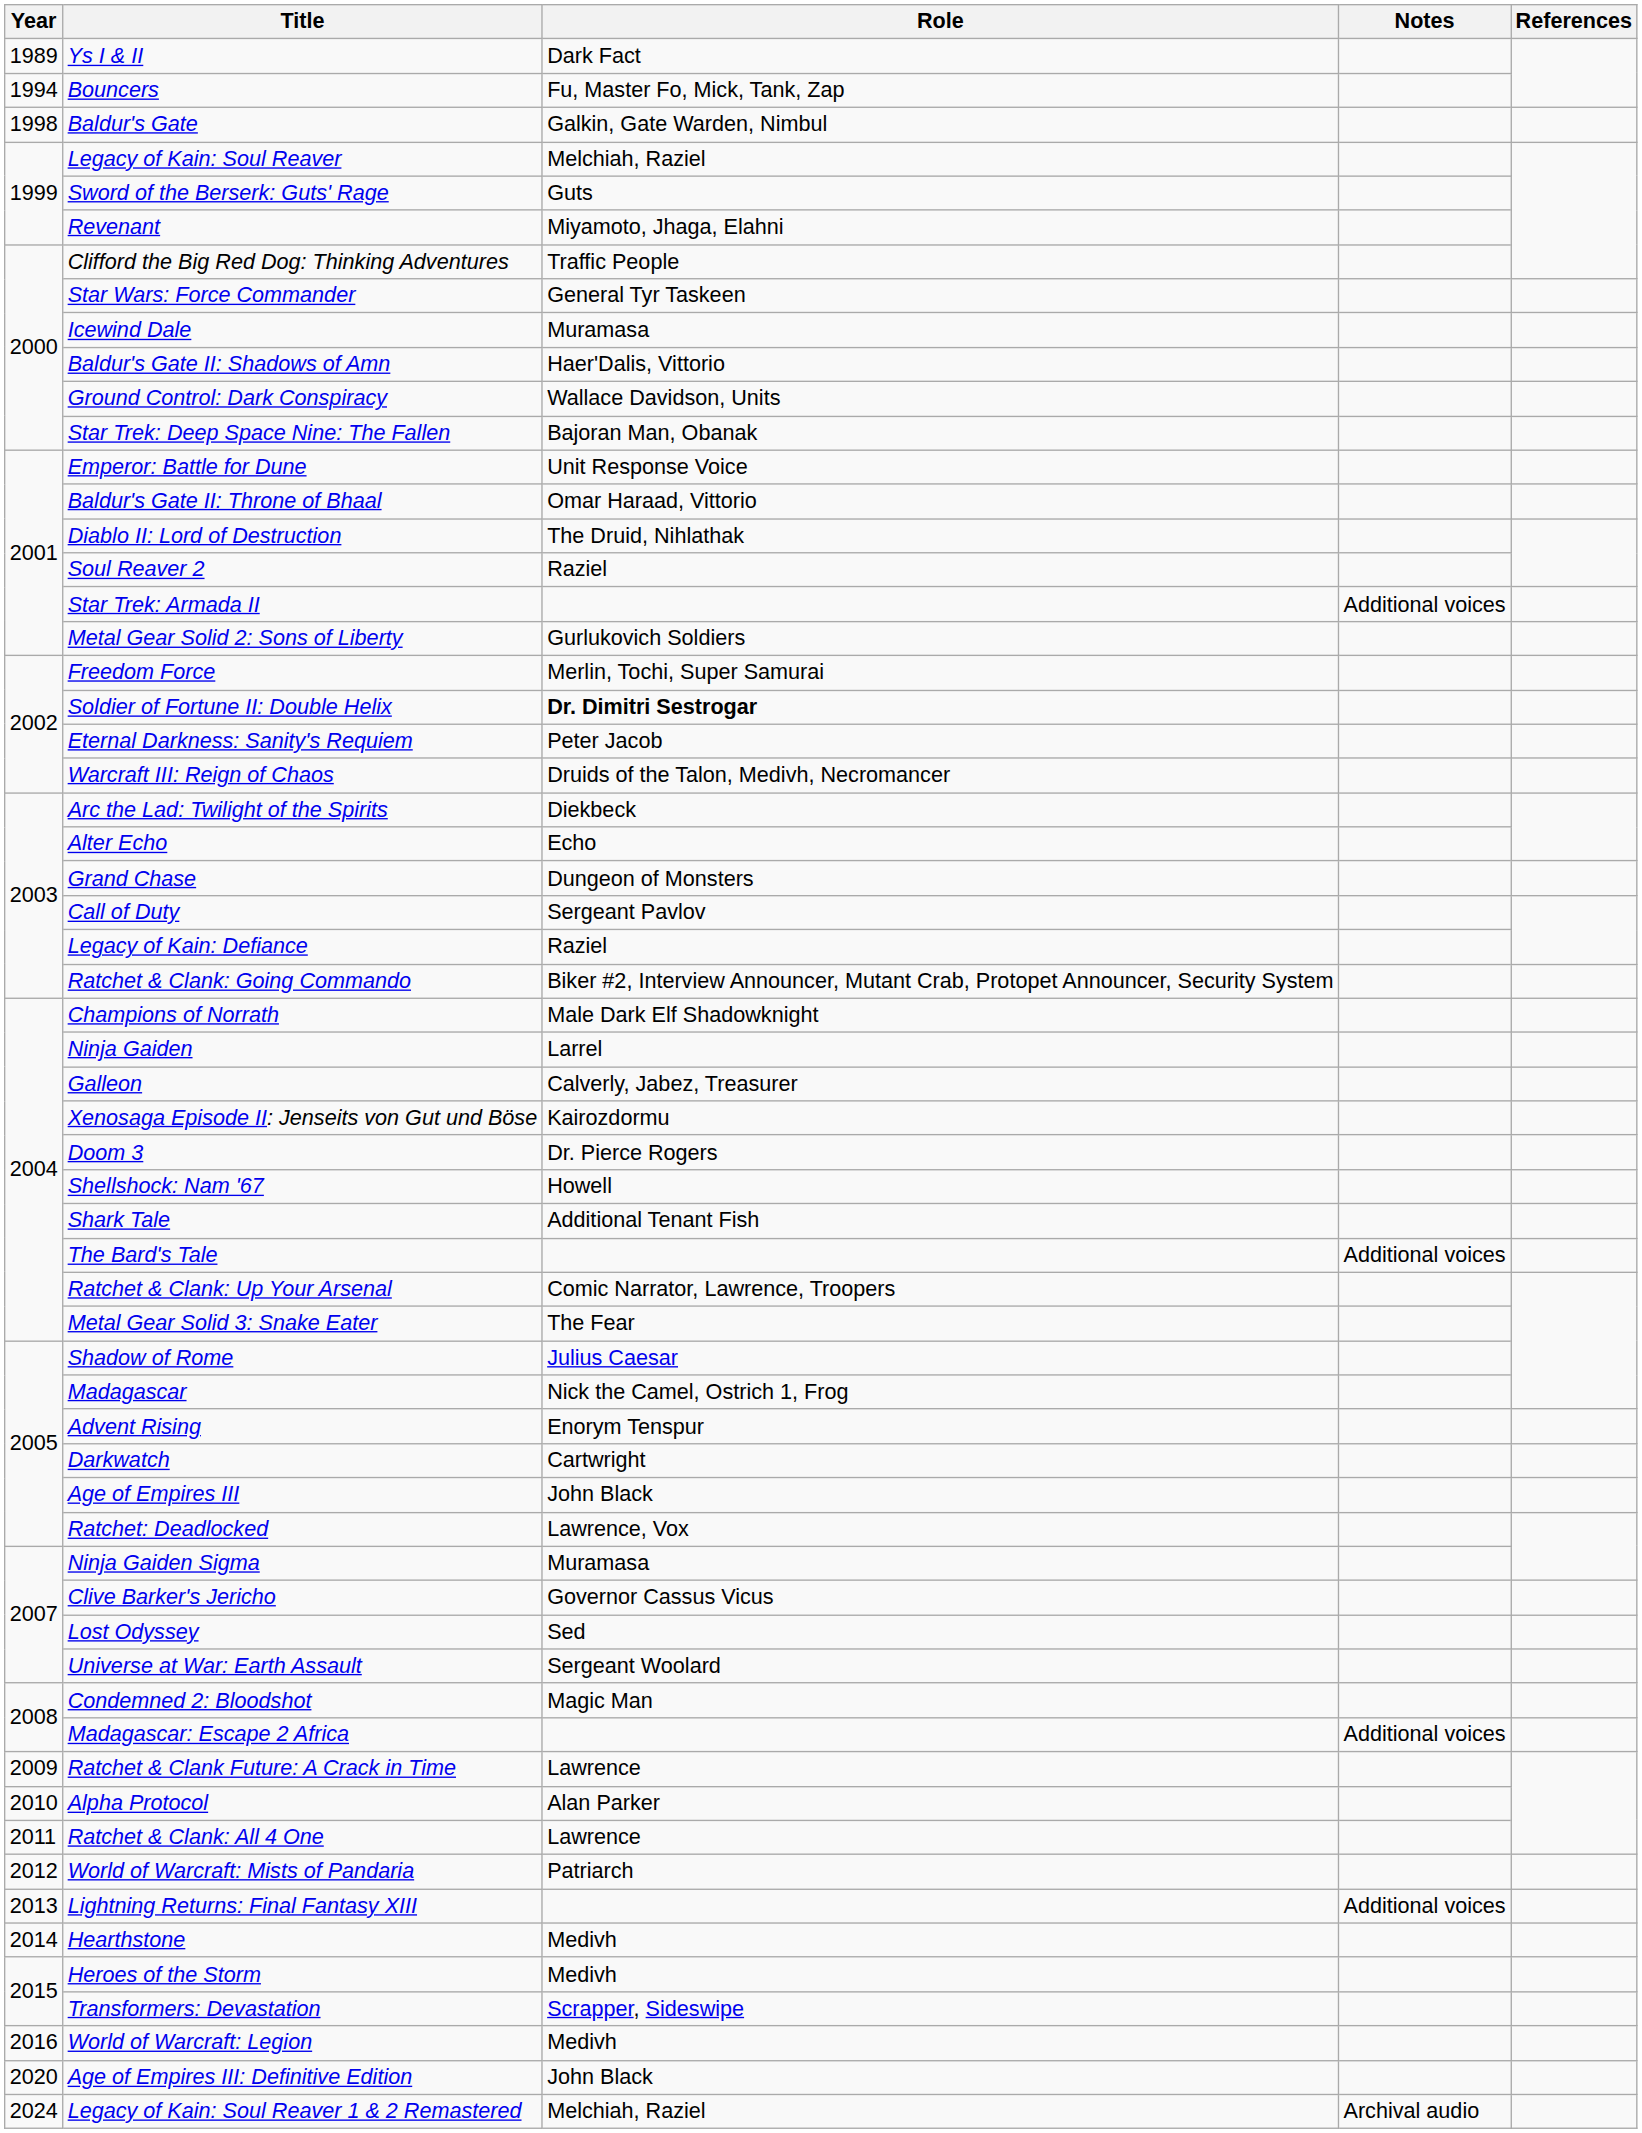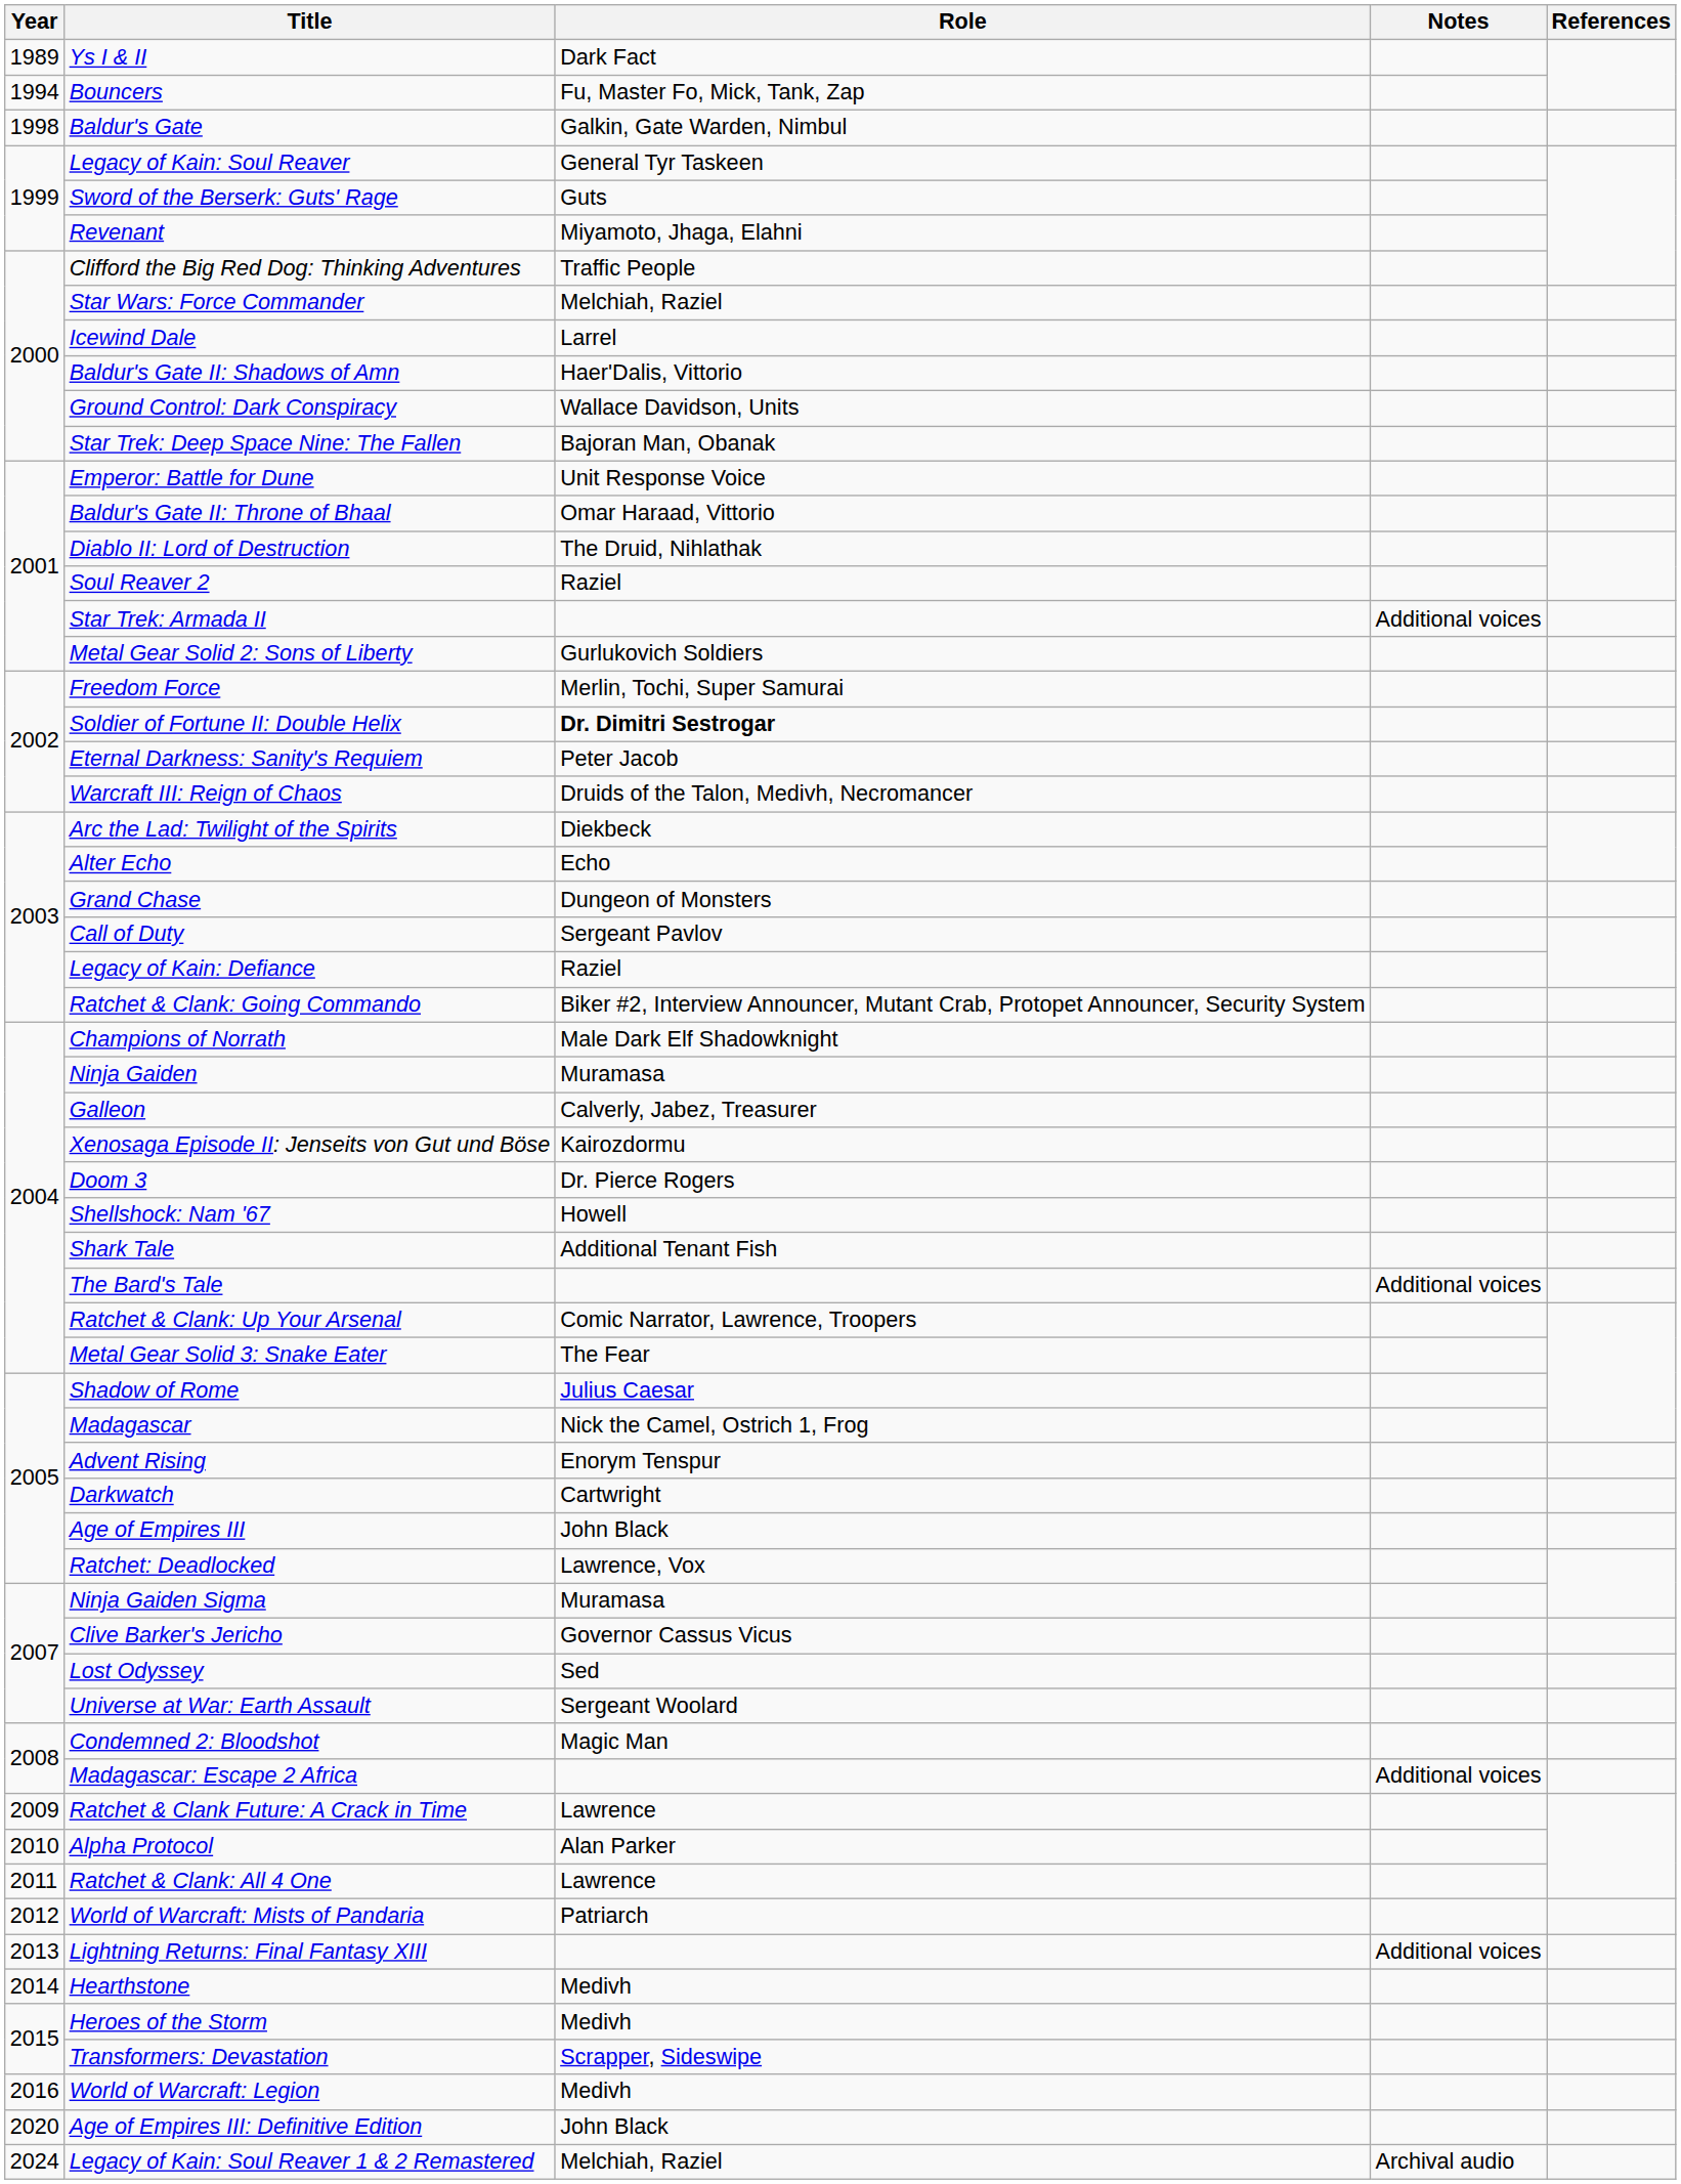 <table class="wikitable sortable">
 <tr>
 <th>Year</th>
 <th>Title</th>
 <th>Role</th>
 <th>Notes</th>
 <th>References</th>
 </tr>
 <tr>
 <td>1989</td>
 <td><em><a href='#'>Ys I & II</a></em></td>
 <td>Dark Fact</td>
 <td></td>
 <td rowspan="2"></td>
 </tr>
 <tr>
 <td>1994</td>
 <td><em><a href='#'>Bouncers</a></em></td>
 <td>Fu, Master Fo, Mick, Tank, Zap</td>
 <td></td>
 </tr>
 <tr>
 <td>1998</td>
 <td><em><a href='#'>Baldur's Gate</a></em></td>
 <td>Galkin, Gate Warden, Nimbul</td>
 <td></td>
 <td></td>
 </tr>
 <tr>
 <td rowspan="3">1999</td>
 <td><em><a href='#'>Legacy of Kain: Soul Reaver</a></em></td>
-<td>Melchiah, Raziel</td>
+<td>General Tyr Taskeen</td>
 <td></td>
 <td rowspan="4"></td>
 </tr>
 <tr>
 <td><em><a href='#'>Sword of the Berserk: Guts' Rage</a></em></td>
 <td>Guts</td>
 <td></td>
 </tr>
 <tr>
 <td><em><a href='#'>Revenant</a></em></td>
 <td>Miyamoto, Jhaga, Elahni</td>
 <td></td>
 </tr>
 <tr>
 <td rowspan="6">2000</td>
 <td><em>Clifford the Big Red Dog: Thinking Adventures</em></td>
 <td>Traffic People</td>
 <td></td>
 </tr>
 <tr>
 <td><em><a href='#'>Star Wars: Force Commander</a></em></td>
-<td>General Tyr Taskeen</td>
+<td>Melchiah, Raziel</td>
 <td></td>
 <td></td>
 </tr>
 <tr>
 <td><em><a href='#'>Icewind Dale</a></em></td>
-<td>Muramasa</td>
+<td>Larrel</td>
 <td></td>
 <td></td>
 </tr>
 <tr>
 <td><em><a href='#'>Baldur's Gate II: Shadows of Amn</a></em></td>
 <td>Haer'Dalis, Vittorio</td>
 <td></td>
 <td></td>
 </tr>
 <tr>
 <td><em><a href='#'>Ground Control: Dark Conspiracy</a></em></td>
 <td>Wallace Davidson, Units</td>
 <td></td>
 <td></td>
 </tr>
 <tr>
 <td><em><a href='#'>Star Trek: Deep Space Nine: The Fallen</a></em></td>
 <td>Bajoran Man, Obanak</td>
 <td></td>
 <td></td>
 </tr>
 <tr>
 <td rowspan="6">2001</td>
 <td><em><a href='#'>Emperor: Battle for Dune</a></em></td>
 <td>Unit Response Voice</td>
 <td></td>
 <td></td>
 </tr>
 <tr>
 <td><em><a href='#'>Baldur's Gate II: Throne of Bhaal</a></em></td>
 <td>Omar Haraad, Vittorio</td>
 <td></td>
 <td></td>
 </tr>
 <tr>
 <td><em><a href='#'>Diablo II: Lord of Destruction</a></em></td>
 <td>The Druid, Nihlathak</td>
 <td></td>
 <td rowspan="2"></td>
 </tr>
 <tr>
 <td><em><a href='#'>Soul Reaver 2</a></em></td>
 <td>Raziel</td>
 <td></td>
 </tr>
 <tr>
 <td><em><a href='#'>Star Trek: Armada II</a></em></td>
 <td></td>
 <td>Additional voices</td>
 <td></td>
 </tr>
 <tr>
 <td><em><a href='#'>Metal Gear Solid 2: Sons of Liberty</a></em></td>
 <td>Gurlukovich Soldiers</td>
 <td></td>
 <td></td>
 </tr>
 <tr>
 <td rowspan="4">2002</td>
 <td><em><a href='#'>Freedom Force</a></em></td>
 <td>Merlin, Tochi, Super Samurai</td>
 <td></td>
 <td></td>
 </tr>
 <tr>
 <td><em><a href='#'>Soldier of Fortune II: Double Helix</a></em></td>
 <td><strong>Dr. Dimitri Sestrogar</strong></td>
 <td></td>
 <td></td>
 </tr>
 <tr>
 <td><em><a href='#'>Eternal Darkness: Sanity's Requiem</a></em></td>
 <td>Peter Jacob</td>
 <td></td>
 <td></td>
 </tr>
 <tr>
 <td><em><a href='#'>Warcraft III: Reign of Chaos</a></em></td>
 <td>Druids of the Talon, Medivh, Necromancer</td>
 <td></td>
 <td></td>
 </tr>
 <tr>
 <td rowspan="6">2003</td>
 <td><em><a href='#'>Arc the Lad: Twilight of the Spirits</a></em></td>
 <td>Diekbeck</td>
 <td></td>
 <td rowspan="2"></td>
 </tr>
 <tr>
 <td><em><a href='#'>Alter Echo</a></em></td>
 <td>Echo</td>
 <td></td>
 </tr>
 <tr>
 <td><em><a href='#'>Grand Chase</a></em></td>
 <td>Dungeon of Monsters</td>
 <td></td>
 <td></td>
 </tr>
 <tr>
 <td><em><a href='#'>Call of Duty</a></em></td>
 <td>Sergeant Pavlov</td>
 <td></td>
 <td rowspan="2"></td>
 </tr>
 <tr>
 <td><em><a href='#'>Legacy of Kain: Defiance</a></em></td>
 <td>Raziel</td>
 <td></td>
 </tr>
 <tr>
 <td><em><a href='#'>Ratchet & Clank: Going Commando</a></em></td>
 <td>Biker #2, Interview Announcer, Mutant Crab, Protopet Announcer, Security System</td>
 <td></td>
 <td></td>
 </tr>
 <tr>
 <td rowspan="10">2004</td>
 <td><em><a href='#'>Champions of Norrath</a></em></td>
 <td>Male Dark Elf Shadowknight</td>
 <td></td>
 <td></td>
 </tr>
 <tr>
 <td><em><a href='#'>Ninja Gaiden</a></em></td>
-<td>Larrel</td>
+<td>Muramasa</td>
 <td></td>
 <td></td>
 </tr>
 <tr>
 <td><em><a href='#'>Galleon</a></em></td>
 <td>Calverly, Jabez, Treasurer</td>
 <td></td>
 <td></td>
 </tr>
 <tr>
 <td><em><a href='#'>Xenosaga Episode II</a>: Jenseits von Gut und Böse</em></td>
 <td>Kairozdormu</td>
 <td></td>
 <td></td>
 </tr>
 <tr>
 <td><em><a href='#'>Doom 3</a></em></td>
 <td>Dr. Pierce Rogers</td>
 <td></td>
 <td></td>
 </tr>
 <tr>
 <td><em><a href='#'>Shellshock: Nam '67</a></em></td>
 <td>Howell</td>
 <td></td>
 <td></td>
 </tr>
 <tr>
 <td><em><a href='#'>Shark Tale</a></em></td>
 <td>Additional Tenant Fish</td>
 <td></td>
 <td></td>
 </tr>
 <tr>
 <td><em><a href='#'>The Bard's Tale</a></em></td>
 <td></td>
 <td>Additional voices</td>
 <td></td>
 </tr>
 <tr>
 <td><em><a href='#'>Ratchet & Clank: Up Your Arsenal</a></em></td>
 <td>Comic Narrator, Lawrence, Troopers</td>
 <td></td>
 <td rowspan="4"></td>
 </tr>
 <tr>
 <td><em><a href='#'>Metal Gear Solid 3: Snake Eater</a></em></td>
 <td>The Fear</td>
 <td></td>
 </tr>
 <tr>
 <td rowspan="6">2005</td>
 <td><em><a href='#'>Shadow of Rome</a></em></td>
 <td><a href='#'>Julius Caesar</a></td>
 <td></td>
 </tr>
 <tr>
 <td><em><a href='#'>Madagascar</a></em></td>
 <td>Nick the Camel, Ostrich 1, Frog</td>
 <td></td>
 </tr>
 <tr>
 <td><em><a href='#'>Advent Rising</a></em></td>
 <td>Enorym Tenspur</td>
 <td></td>
 <td></td>
 </tr>
 <tr>
 <td><em><a href='#'>Darkwatch</a></em></td>
 <td>Cartwright</td>
 <td></td>
 <td></td>
 </tr>
 <tr>
 <td><em><a href='#'>Age of Empires III</a></em></td>
 <td>John Black</td>
 <td></td>
 <td></td>
 </tr>
 <tr>
 <td><em><a href='#'>Ratchet: Deadlocked</a></em></td>
 <td>Lawrence, Vox</td>
 <td></td>
 <td rowspan="2"></td>
 </tr>
 <tr>
 <td rowspan="4">2007</td>
 <td><em><a href='#'>Ninja Gaiden Sigma</a></em></td>
 <td>Muramasa</td>
 <td></td>
 </tr>
 <tr>
 <td><em><a href='#'>Clive Barker's Jericho</a></em></td>
 <td>Governor Cassus Vicus</td>
 <td></td>
 <td></td>
 </tr>
 <tr>
 <td><em><a href='#'>Lost Odyssey</a></em></td>
 <td>Sed</td>
 <td></td>
 <td></td>
 </tr>
 <tr>
 <td><em><a href='#'>Universe at War: Earth Assault</a></em></td>
 <td>Sergeant Woolard</td>
 <td></td>
 <td></td>
 </tr>
 <tr>
 <td rowspan="2">2008</td>
 <td><em><a href='#'>Condemned 2: Bloodshot</a></em></td>
 <td>Magic Man</td>
 <td></td>
 <td></td>
 </tr>
 <tr>
 <td><em><a href='#'>Madagascar: Escape 2 Africa</a></em></td>
 <td></td>
 <td>Additional voices</td>
 <td></td>
 </tr>
 <tr>
 <td>2009</td>
 <td><em><a href='#'>Ratchet & Clank Future: A Crack in Time</a></em></td>
 <td>Lawrence</td>
 <td></td>
 <td rowspan="3"></td>
 </tr>
 <tr>
 <td>2010</td>
 <td><em><a href='#'>Alpha Protocol</a></em></td>
 <td>Alan Parker</td>
 <td></td>
 </tr>
 <tr>
 <td>2011</td>
 <td><em><a href='#'>Ratchet & Clank: All 4 One</a></em></td>
 <td>Lawrence</td>
 <td></td>
 </tr>
 <tr>
 <td>2012</td>
 <td><em><a href='#'>World of Warcraft: Mists of Pandaria</a></em></td>
 <td>Patriarch</td>
 <td></td>
 <td></td>
 </tr>
 <tr>
 <td>2013</td>
 <td><em><a href='#'>Lightning Returns: Final Fantasy XIII</a></em></td>
 <td></td>
 <td>Additional voices</td>
 <td></td>
 </tr>
 <tr>
 <td>2014</td>
 <td><em><a href='#'>Hearthstone</a></em></td>
 <td>Medivh</td>
 <td></td>
 <td></td>
 </tr>
 <tr>
 <td rowspan="2">2015</td>
 <td><em><a href='#'>Heroes of the Storm</a></em></td>
 <td>Medivh</td>
 <td></td>
 <td></td>
 </tr>
 <tr>
 <td><em><a href='#'>Transformers: Devastation</a></em></td>
 <td><a href='#'>Scrapper</a>, <a href='#'>Sideswipe</a></td>
 <td></td>
 <td></td>
 </tr>
 <tr>
 <td>2016</td>
 <td><em><a href='#'>World of Warcraft: Legion</a></em></td>
 <td>Medivh</td>
 <td></td>
 <td></td>
 </tr>
 <tr>
 <td>2020</td>
 <td><em><a href='#'>Age of Empires III: Definitive Edition</a></em></td>
 <td>John Black</td>
 <td></td>
 <td></td>
 </tr>
 <tr>
 <td>2024</td>
 <td><em><a href='#'>Legacy of Kain: Soul Reaver 1 & 2 Remastered</a></em></td>
 <td>Melchiah, Raziel</td>
 <td>Archival audio</td>
 <td></td>
 </tr>
 </table>
